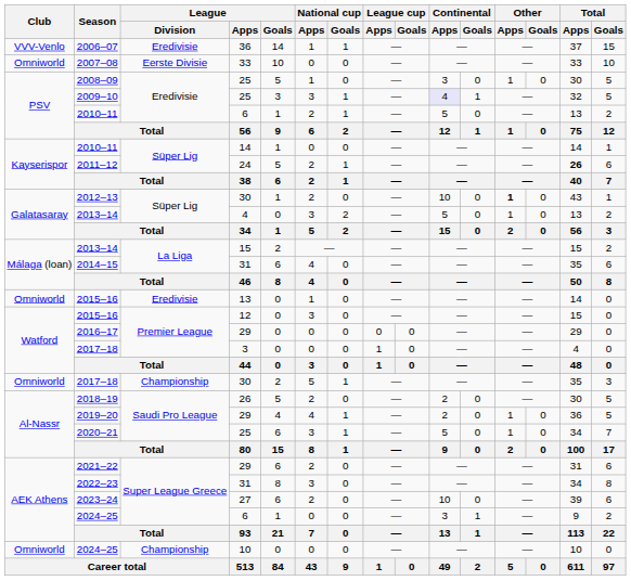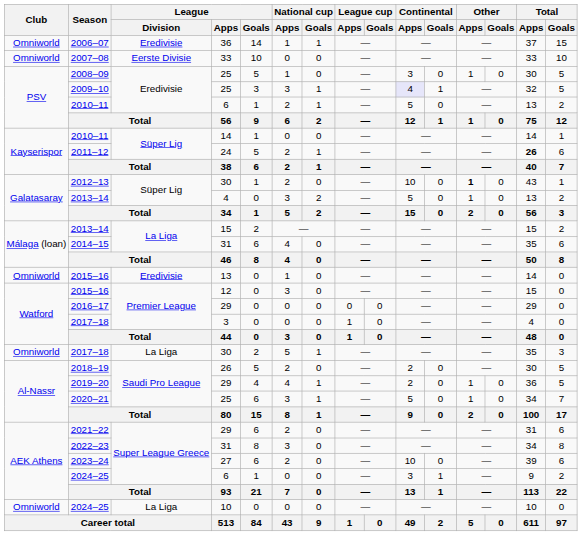 <table class="wikitable" style="text-align: center">
 <tr>
 <th rowspan="2">Club</th>
 <th rowspan="2">Season</th>
 <th colspan="3">League</th>
 <th colspan="2">National cup</th>
 <th colspan="2">League cup</th>
 <th colspan="2">Continental</th>
 <th colspan="2">Other</th>
 <th colspan="2">Total</th>
 </tr>
 <tr>
 <th>Division</th>
 <th>Apps</th>
 <th>Goals</th>
 <th>Apps</th>
 <th>Goals</th>
 <th>Apps</th>
 <th>Goals</th>
 <th>Apps</th>
 <th>Goals</th>
 <th>Apps</th>
 <th>Goals</th>
 <th>Apps</th>
 <th>Goals</th>
 </tr>
 <tr>
-<td><a href='#'>VVV-Venlo</a></td>
+<td><a href='#'>Omniworld</a></td>
 <td><a href='#'>2006–07</a></td>
 <td><a href='#'>Eredivisie</a></td>
 <td>36</td>
 <td>14</td>
 <td>1</td>
 <td>1</td>
 <td colspan="2">—</td>
 <td colspan="2">—</td>
 <td colspan="2">—</td>
 <td>37</td>
 <td>15</td>
 </tr>
 <tr>
 <td><a href='#'>Omniworld</a></td>
 <td><a href='#'>2007–08</a></td>
 <td><a href='#'>Eerste Divisie</a></td>
 <td>33</td>
 <td>10</td>
 <td>0</td>
 <td>0</td>
 <td colspan="2">—</td>
 <td colspan="2">—</td>
 <td colspan="2">—</td>
 <td>33</td>
 <td>10</td>
 </tr>
 <tr>
 <td rowspan="4"><a href='#'>PSV</a></td>
 <td><a href='#'>2008–09</a></td>
 <td rowspan="3">Eredivisie</td>
 <td>25</td>
 <td>5</td>
 <td>1</td>
 <td>0</td>
 <td colspan="2">—</td>
 <td>3</td>
 <td>0</td>
 <td>1</td>
 <td>0</td>
 <td>30</td>
 <td>5</td>
 </tr>
 <tr>
 <td><a href='#'>2009–10</a></td>
 <td>25</td>
 <td>3</td>
 <td>3</td>
 <td>1</td>
 <td colspan="2">—</td>
 <td style="background: lavender;">4</td>
 <td>1</td>
 <td colspan="2">—</td>
 <td>32</td>
 <td>5</td>
 </tr>
 <tr>
 <td><a href='#'>2010–11</a></td>
 <td>6</td>
 <td>1</td>
 <td>2</td>
 <td>1</td>
 <td colspan="2">—</td>
 <td>5</td>
 <td>0</td>
 <td colspan="2">—</td>
 <td>13</td>
 <td>2</td>
 </tr>
 <tr>
 <th colspan="2">Total</th>
 <th>56</th>
 <th>9</th>
 <th>6</th>
 <th>2</th>
 <th colspan="2">—</th>
 <th>12</th>
 <th>1</th>
 <th>1</th>
 <th>0</th>
 <th>75</th>
 <th>12</th>
 </tr>
 <tr>
 <td rowspan="3"><a href='#'>Kayserispor</a></td>
 <td><a href='#'>2010–11</a></td>
 <td rowspan="2"><a href='#'>Süper Lig</a></td>
 <td>14</td>
 <td>1</td>
 <td>0</td>
 <td>0</td>
 <td colspan="2">—</td>
 <td colspan="2">—</td>
 <td colspan="2">—</td>
 <td>14</td>
 <td>1</td>
 </tr>
 <tr>
 <td><a href='#'>2011–12</a></td>
 <td>24</td>
 <td>5</td>
 <td>2</td>
 <td>1</td>
 <td colspan="2">—</td>
 <td colspan="2">—</td>
 <td colspan="2">—</td>
 <td><strong>26</strong></td>
 <td>6</td>
 </tr>
 <tr>
 <th colspan="2">Total</th>
 <th>38</th>
 <th>6</th>
 <th>2</th>
 <th>1</th>
 <th colspan="2">—</th>
 <th colspan="2">—</th>
 <th colspan="2">—</th>
 <th>40</th>
 <th>7</th>
 </tr>
 <tr>
 <td rowspan="3"><a href='#'>Galatasaray</a></td>
 <td><a href='#'>2012–13</a></td>
 <td rowspan="2">Süper Lig</td>
 <td>30</td>
 <td>1</td>
 <td>2</td>
 <td>0</td>
 <td colspan="2">—</td>
 <td>10</td>
 <td>0</td>
 <td><strong>1</strong></td>
 <td>0</td>
 <td>43</td>
 <td>1</td>
 </tr>
 <tr>
 <td><a href='#'>2013–14</a></td>
 <td>4</td>
 <td>0</td>
 <td>3</td>
 <td>2</td>
 <td colspan="2">—</td>
 <td>5</td>
 <td>0</td>
 <td>1</td>
 <td>0</td>
 <td>13</td>
 <td>2</td>
 </tr>
 <tr>
 <th colspan="2">Total</th>
 <th>34</th>
 <th>1</th>
 <th>5</th>
 <th>2</th>
 <th colspan="2">—</th>
 <th>15</th>
 <th>0</th>
 <th>2</th>
 <th>0</th>
 <th>56</th>
 <th>3</th>
 </tr>
 <tr>
 <td rowspan="3"><a href='#'>Málaga</a> (loan)</td>
 <td><a href='#'>2013–14</a></td>
 <td rowspan="2"><a href='#'>La Liga</a></td>
 <td>15</td>
 <td>2</td>
 <td colspan="2">—</td>
 <td colspan="2">—</td>
 <td colspan="2">—</td>
 <td colspan="2">—</td>
 <td>15</td>
 <td>2</td>
 </tr>
 <tr>
 <td><a href='#'>2014–15</a></td>
 <td>31</td>
 <td>6</td>
 <td>4</td>
 <td>0</td>
 <td colspan="2">—</td>
 <td colspan="2">—</td>
 <td colspan="2">—</td>
 <td>35</td>
 <td>6</td>
 </tr>
 <tr>
 <th colspan="2">Total</th>
 <th>46</th>
 <th>8</th>
 <th>4</th>
 <th>0</th>
 <th colspan="2">—</th>
 <th colspan="2">—</th>
 <th colspan="2">—</th>
 <th>50</th>
 <th>8</th>
 </tr>
 <tr>
 <td><a href='#'>Omniworld</a></td>
 <td><a href='#'>2015–16</a></td>
 <td><a href='#'>Eredivisie</a></td>
 <td>13</td>
 <td>0</td>
 <td>1</td>
 <td>0</td>
 <td colspan="2">—</td>
 <td colspan="2">—</td>
 <td colspan="2">—</td>
 <td>14</td>
 <td>0</td>
 </tr>
 <tr>
 <td rowspan="4"><a href='#'>Watford</a></td>
 <td><a href='#'>2015–16</a></td>
 <td rowspan="3"><a href='#'>Premier League</a></td>
 <td>12</td>
 <td>0</td>
 <td>3</td>
 <td>0</td>
 <td colspan="2">—</td>
 <td colspan="2">—</td>
 <td colspan="2">—</td>
 <td>15</td>
 <td>0</td>
 </tr>
 <tr>
 <td><a href='#'>2016–17</a></td>
 <td>29</td>
 <td>0</td>
 <td>0</td>
 <td>0</td>
 <td>0</td>
 <td>0</td>
 <td colspan="2">—</td>
 <td colspan="2">—</td>
 <td>29</td>
 <td>0</td>
 </tr>
 <tr>
 <td><a href='#'>2017–18</a></td>
 <td>3</td>
 <td>0</td>
 <td>0</td>
 <td>0</td>
 <td>1</td>
 <td>0</td>
 <td colspan="2">—</td>
 <td colspan="2">—</td>
 <td>4</td>
 <td>0</td>
 </tr>
 <tr>
 <th colspan="2">Total</th>
 <th>44</th>
 <th>0</th>
 <th>3</th>
 <th>0</th>
 <th>1</th>
 <th>0</th>
 <th colspan="2">—</th>
 <th colspan="2">—</th>
 <th>48</th>
 <th>0</th>
 </tr>
 <tr>
 <td><a href='#'>Omniworld</a></td>
 <td><a href='#'>2017–18</a></td>
-<td><a href='#'>Championship</a></td>
+<td>La Liga</td>
 <td>30</td>
 <td>2</td>
 <td>5</td>
 <td>1</td>
 <td colspan="2">—</td>
 <td colspan="2">—</td>
 <td colspan="2">—</td>
 <td>35</td>
 <td>3</td>
 </tr>
 <tr>
 <td rowspan="4"><a href='#'>Al-Nassr</a></td>
 <td><a href='#'>2018–19</a></td>
 <td rowspan="3"><a href='#'>Saudi Pro League</a></td>
 <td>26</td>
 <td>5</td>
 <td>2</td>
 <td>0</td>
 <td colspan="2">—</td>
 <td>2</td>
 <td>0</td>
 <td colspan="2">—</td>
 <td>30</td>
 <td>5</td>
 </tr>
 <tr>
 <td><a href='#'>2019–20</a></td>
 <td>29</td>
 <td>4</td>
 <td>4</td>
 <td>1</td>
 <td colspan="2">—</td>
 <td>2</td>
 <td>0</td>
 <td>1</td>
 <td>0</td>
 <td>36</td>
 <td>5</td>
 </tr>
 <tr>
 <td><a href='#'>2020–21</a></td>
 <td>25</td>
 <td>6</td>
 <td>3</td>
 <td>1</td>
 <td colspan="2">—</td>
 <td>5</td>
 <td>0</td>
 <td>1</td>
 <td>0</td>
 <td>34</td>
 <td>7</td>
 </tr>
 <tr>
 <th colspan="2">Total</th>
 <th>80</th>
 <th>15</th>
 <th>8</th>
 <th>1</th>
 <th colspan="2">—</th>
 <th>9</th>
 <th>0</th>
 <th>2</th>
 <th>0</th>
 <th>100</th>
 <th>17</th>
 </tr>
 <tr>
 <td rowspan="5"><a href='#'>AEK Athens</a></td>
 <td><a href='#'>2021–22</a></td>
 <td rowspan="4"><a href='#'>Super League Greece</a></td>
 <td>29</td>
 <td>6</td>
 <td>2</td>
 <td>0</td>
 <td colspan="2">—</td>
 <td colspan="2">—</td>
 <td colspan="2">—</td>
 <td>31</td>
 <td>6</td>
 </tr>
 <tr>
 <td><a href='#'>2022–23</a></td>
 <td>31</td>
 <td>8</td>
 <td>3</td>
 <td>0</td>
 <td colspan="2">—</td>
 <td colspan="2">—</td>
 <td colspan="2">—</td>
 <td>34</td>
 <td>8</td>
 </tr>
 <tr>
 <td><a href='#'>2023–24</a></td>
 <td>27</td>
 <td>6</td>
 <td>2</td>
 <td>0</td>
 <td colspan="2">—</td>
 <td>10</td>
 <td>0</td>
 <td colspan="2">—</td>
 <td>39</td>
 <td>6</td>
 </tr>
 <tr>
 <td><a href='#'>2024–25</a></td>
 <td>6</td>
 <td>1</td>
 <td>0</td>
 <td>0</td>
 <td colspan="2">—</td>
 <td>3</td>
 <td>1</td>
 <td colspan="2">—</td>
 <td>9</td>
 <td>2</td>
 </tr>
 <tr>
 <th colspan="2">Total</th>
 <th>93</th>
 <th>21</th>
 <th>7</th>
 <th>0</th>
 <th colspan="2">—</th>
 <th>13</th>
 <th>1</th>
 <th colspan="2">—</th>
 <th>113</th>
 <th>22</th>
 </tr>
 <tr>
 <td><a href='#'>Omniworld</a></td>
 <td><a href='#'>2024–25</a></td>
-<td><a href='#'>Championship</a></td>
+<td>La Liga</td>
 <td>10</td>
 <td>0</td>
 <td>0</td>
 <td>0</td>
 <td colspan="2">—</td>
 <td colspan="2">—</td>
 <td colspan="2">—</td>
 <td>10</td>
 <td>0</td>
 </tr>
 <tr>
 <th colspan="3">Career total</th>
 <th>513</th>
 <th>84</th>
 <th>43</th>
 <th>9</th>
 <th>1</th>
 <th>0</th>
 <th>49</th>
 <th>2</th>
 <th>5</th>
 <th>0</th>
 <th>611</th>
 <th>97</th>
 </tr>
 </table>
